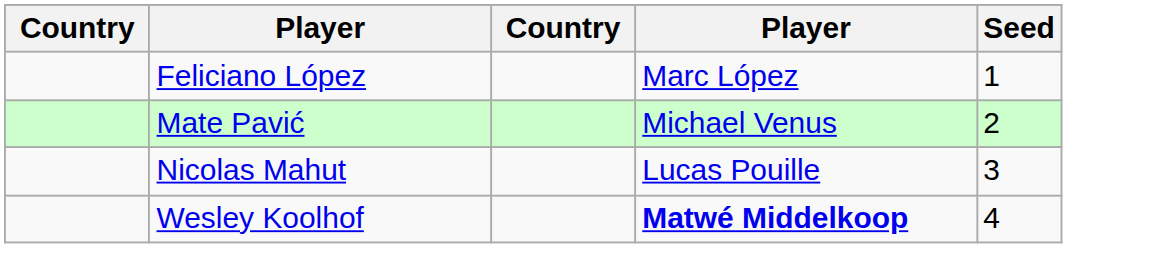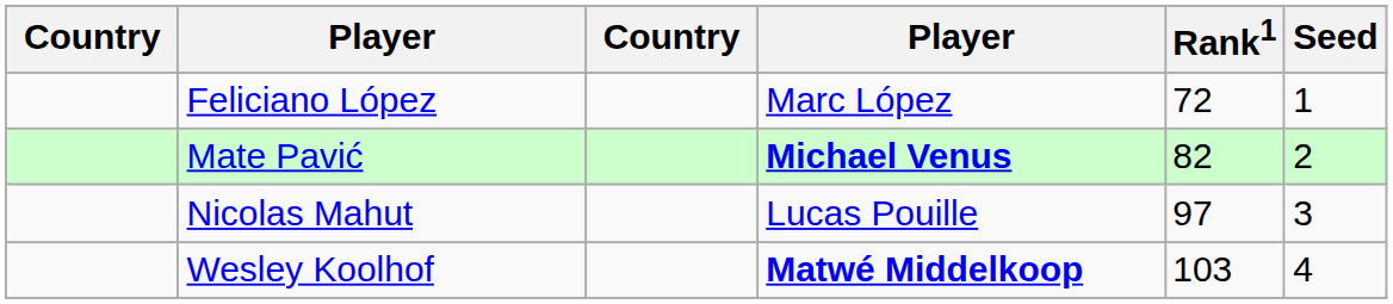 <table class="sortable wikitable">
 <tr>
 <th width="70">Country</th>
 <th width="175">Player</th>
 <th width="70">Country</th>
 <th width="175">Player</th>
+<th>Rank<sup>1</sup></th>
 <th>Seed</th>
 </tr>
 <tr>
 <td></td>
 <td><a href='#'>Feliciano López</a></td>
 <td></td>
 <td><a href='#'>Marc López</a></td>
+<td>72</td>
 <td>1</td>
 </tr>
 <tr style="background:#cfc;">
 <td></td>
 <td><a href='#'>Mate Pavić</a></td>
 <td></td>
-<td><a href='#'>Michael Venus</a></td>
+<td><strong><a href='#'>Michael Venus</a></strong></td>
+<td>82</td>
 <td>2</td>
 </tr>
 <tr>
 <td></td>
 <td><a href='#'>Nicolas Mahut</a></td>
 <td></td>
 <td><a href='#'>Lucas Pouille</a></td>
+<td>97</td>
 <td>3</td>
 </tr>
 <tr>
 <td></td>
 <td><a href='#'>Wesley Koolhof</a></td>
 <td></td>
 <td><strong><a href='#'>Matwé Middelkoop</a></strong></td>
+<td>103</td>
 <td>4</td>
 </tr>
 </table>
